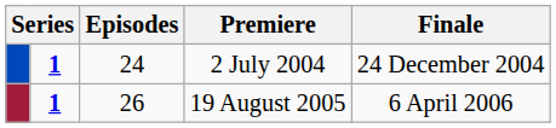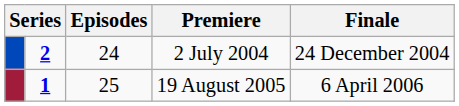 <table class="wikitable">
 <tr>
 <th colspan="2">Series</th>
 <th>Episodes</th>
 <th>Premiere</th>
 <th>Finale</th>
 </tr>
 <tr>
 <td style="background-color: #0048BA; color: #100; text-align: center; top"></td>
-<td style="text-align: center; top"><strong><a href='#'>1</a></strong></td>
+<td style="text-align: center; top"><strong><a href='#'>2</a></strong></td>
 <td style="text-align: center; top">24</td>
 <td style="text-align: center; top">2 July 2004</td>
 <td style="text-align: center; top">24 December 2004</td>
 </tr>
 <tr>
 <td style="background-color: #A11B3B; color: #100; text-align: center; top"></td>
 <td style="text-align: center; top"><strong><a href='#'>1</a></strong></td>
-<td style="text-align: center; top">26</td>
+<td style="text-align: center; top">25</td>
 <td style="text-align: center; top">19 August 2005</td>
 <td style="text-align: center; top">6 April 2006</td>
 </tr>
 </table>
